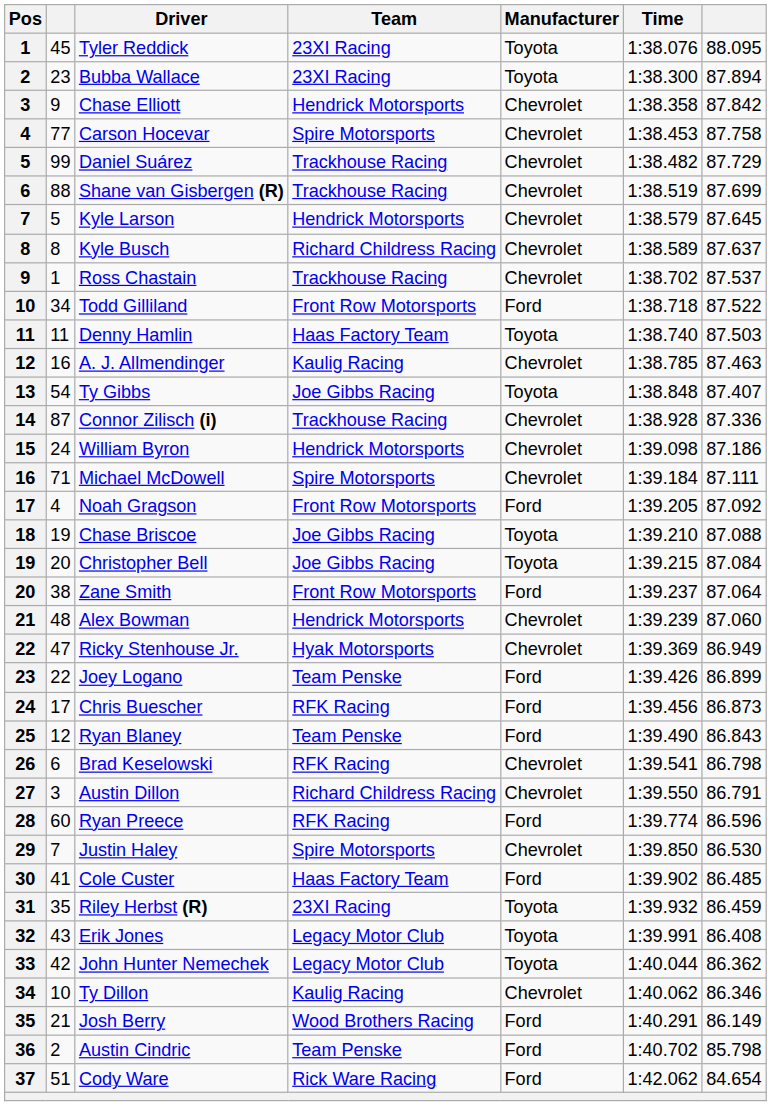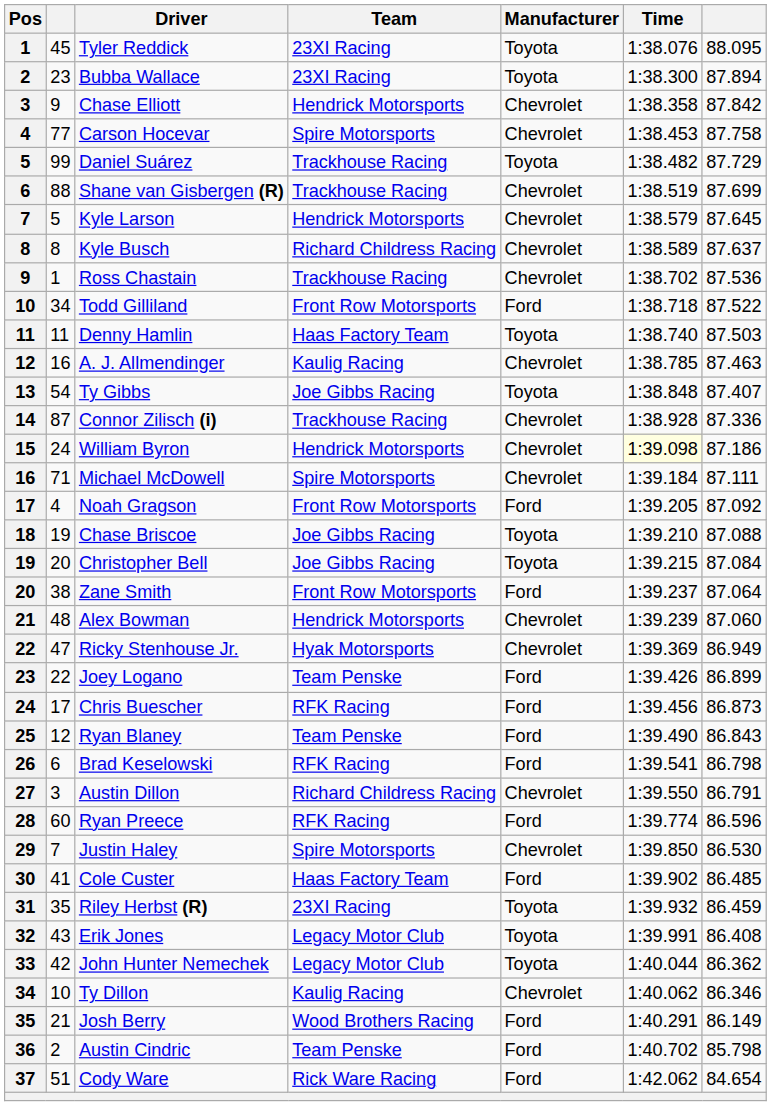 <table class="wikitable" style="font-size:95%">
 <tr>
 <th>Pos</th>
 <th></th>
 <th>Driver</th>
 <th>Team</th>
 <th>Manufacturer</th>
 <th>Time</th>
 <th></th>
 </tr>
 <tr>
 <th>1</th>
 <td>45</td>
 <td><a href='#'>Tyler Reddick</a></td>
 <td><a href='#'>23XI Racing</a></td>
 <td>Toyota</td>
 <td>1:38.076</td>
 <td>88.095</td>
 </tr>
 <tr>
 <th>2</th>
 <td>23</td>
 <td><a href='#'>Bubba Wallace</a></td>
 <td><a href='#'>23XI Racing</a></td>
 <td>Toyota</td>
 <td>1:38.300</td>
 <td>87.894</td>
 </tr>
 <tr>
 <th>3</th>
 <td>9</td>
 <td><a href='#'>Chase Elliott</a></td>
 <td><a href='#'>Hendrick Motorsports</a></td>
 <td>Chevrolet</td>
 <td>1:38.358</td>
 <td>87.842</td>
 </tr>
 <tr>
 <th>4</th>
 <td>77</td>
 <td><a href='#'>Carson Hocevar</a></td>
 <td><a href='#'>Spire Motorsports</a></td>
 <td>Chevrolet</td>
 <td>1:38.453</td>
 <td>87.758</td>
 </tr>
 <tr>
 <th>5</th>
 <td>99</td>
 <td><a href='#'>Daniel Suárez</a></td>
 <td><a href='#'>Trackhouse Racing</a></td>
-<td>Chevrolet</td>
+<td>Toyota</td>
 <td>1:38.482</td>
 <td>87.729</td>
 </tr>
 <tr>
 <th>6</th>
 <td>88</td>
 <td><a href='#'>Shane van Gisbergen</a> <strong>(R)</strong></td>
 <td><a href='#'>Trackhouse Racing</a></td>
 <td>Chevrolet</td>
 <td>1:38.519</td>
 <td>87.699</td>
 </tr>
 <tr>
 <th>7</th>
 <td>5</td>
 <td><a href='#'>Kyle Larson</a></td>
 <td><a href='#'>Hendrick Motorsports</a></td>
 <td>Chevrolet</td>
 <td>1:38.579</td>
 <td>87.645</td>
 </tr>
 <tr>
 <th>8</th>
 <td>8</td>
 <td><a href='#'>Kyle Busch</a></td>
 <td><a href='#'>Richard Childress Racing</a></td>
 <td>Chevrolet</td>
 <td>1:38.589</td>
 <td>87.637</td>
 </tr>
 <tr>
 <th>9</th>
 <td>1</td>
 <td><a href='#'>Ross Chastain</a></td>
 <td><a href='#'>Trackhouse Racing</a></td>
 <td>Chevrolet</td>
 <td>1:38.702</td>
-<td>87.537</td>
+<td>87.536</td>
 </tr>
 <tr>
 <th>10</th>
 <td>34</td>
 <td><a href='#'>Todd Gilliland</a></td>
 <td><a href='#'>Front Row Motorsports</a></td>
 <td>Ford</td>
 <td>1:38.718</td>
 <td>87.522</td>
 </tr>
 <tr>
 <th>11</th>
 <td>11</td>
 <td><a href='#'>Denny Hamlin</a></td>
 <td><a href='#'>Haas Factory Team</a></td>
 <td>Toyota</td>
 <td>1:38.740</td>
 <td>87.503</td>
 </tr>
 <tr>
 <th>12</th>
 <td>16</td>
 <td><a href='#'>A. J. Allmendinger</a></td>
 <td><a href='#'>Kaulig Racing</a></td>
 <td>Chevrolet</td>
 <td>1:38.785</td>
 <td>87.463</td>
 </tr>
 <tr>
 <th>13</th>
 <td>54</td>
 <td><a href='#'>Ty Gibbs</a></td>
 <td><a href='#'>Joe Gibbs Racing</a></td>
 <td>Toyota</td>
 <td>1:38.848</td>
 <td>87.407</td>
 </tr>
 <tr>
 <th>14</th>
 <td>87</td>
 <td><a href='#'>Connor Zilisch</a> <strong>(i)</strong></td>
 <td><a href='#'>Trackhouse Racing</a></td>
 <td>Chevrolet</td>
 <td>1:38.928</td>
 <td>87.336</td>
 </tr>
 <tr>
 <th>15</th>
 <td>24</td>
 <td><a href='#'>William Byron</a></td>
 <td><a href='#'>Hendrick Motorsports</a></td>
 <td>Chevrolet</td>
-<td>1:39.098</td>
+<td style="background: lightyellow;">1:39.098</td>
 <td>87.186</td>
 </tr>
 <tr>
 <th>16</th>
 <td>71</td>
 <td><a href='#'>Michael McDowell</a></td>
 <td><a href='#'>Spire Motorsports</a></td>
 <td>Chevrolet</td>
 <td>1:39.184</td>
 <td>87.111</td>
 </tr>
 <tr>
 <th>17</th>
 <td>4</td>
 <td><a href='#'>Noah Gragson</a></td>
 <td><a href='#'>Front Row Motorsports</a></td>
 <td>Ford</td>
 <td>1:39.205</td>
 <td>87.092</td>
 </tr>
 <tr>
 <th>18</th>
 <td>19</td>
 <td><a href='#'>Chase Briscoe</a></td>
 <td><a href='#'>Joe Gibbs Racing</a></td>
 <td>Toyota</td>
 <td>1:39.210</td>
 <td>87.088</td>
 </tr>
 <tr>
 <th>19</th>
 <td>20</td>
 <td><a href='#'>Christopher Bell</a></td>
 <td><a href='#'>Joe Gibbs Racing</a></td>
 <td>Toyota</td>
 <td>1:39.215</td>
 <td>87.084</td>
 </tr>
 <tr>
 <th>20</th>
 <td>38</td>
 <td><a href='#'>Zane Smith</a></td>
 <td><a href='#'>Front Row Motorsports</a></td>
 <td>Ford</td>
 <td>1:39.237</td>
 <td>87.064</td>
 </tr>
 <tr>
 <th>21</th>
 <td>48</td>
 <td><a href='#'>Alex Bowman</a></td>
 <td><a href='#'>Hendrick Motorsports</a></td>
 <td>Chevrolet</td>
 <td>1:39.239</td>
 <td>87.060</td>
 </tr>
 <tr>
 <th>22</th>
 <td>47</td>
 <td><a href='#'>Ricky Stenhouse Jr.</a></td>
 <td><a href='#'>Hyak Motorsports</a></td>
 <td>Chevrolet</td>
 <td>1:39.369</td>
 <td>86.949</td>
 </tr>
 <tr>
 <th>23</th>
 <td>22</td>
 <td><a href='#'>Joey Logano</a></td>
 <td><a href='#'>Team Penske</a></td>
 <td>Ford</td>
 <td>1:39.426</td>
 <td>86.899</td>
 </tr>
 <tr>
 <th>24</th>
 <td>17</td>
 <td><a href='#'>Chris Buescher</a></td>
 <td><a href='#'>RFK Racing</a></td>
 <td>Ford</td>
 <td>1:39.456</td>
 <td>86.873</td>
 </tr>
 <tr>
 <th>25</th>
 <td>12</td>
 <td><a href='#'>Ryan Blaney</a></td>
 <td><a href='#'>Team Penske</a></td>
 <td>Ford</td>
 <td>1:39.490</td>
 <td>86.843</td>
 </tr>
 <tr>
 <th>26</th>
 <td>6</td>
 <td><a href='#'>Brad Keselowski</a></td>
 <td><a href='#'>RFK Racing</a></td>
-<td>Chevrolet</td>
+<td>Ford</td>
 <td>1:39.541</td>
 <td>86.798</td>
 </tr>
 <tr>
 <th>27</th>
 <td>3</td>
 <td><a href='#'>Austin Dillon</a></td>
 <td><a href='#'>Richard Childress Racing</a></td>
 <td>Chevrolet</td>
 <td>1:39.550</td>
 <td>86.791</td>
 </tr>
 <tr>
 <th>28</th>
 <td>60</td>
 <td><a href='#'>Ryan Preece</a></td>
 <td><a href='#'>RFK Racing</a></td>
 <td>Ford</td>
 <td>1:39.774</td>
 <td>86.596</td>
 </tr>
 <tr>
 <th>29</th>
 <td>7</td>
 <td><a href='#'>Justin Haley</a></td>
 <td><a href='#'>Spire Motorsports</a></td>
 <td>Chevrolet</td>
 <td>1:39.850</td>
 <td>86.530</td>
 </tr>
 <tr>
 <th>30</th>
 <td>41</td>
 <td><a href='#'>Cole Custer</a></td>
 <td><a href='#'>Haas Factory Team</a></td>
 <td>Ford</td>
 <td>1:39.902</td>
 <td>86.485</td>
 </tr>
 <tr>
 <th>31</th>
 <td>35</td>
 <td><a href='#'>Riley Herbst</a> <strong>(R)</strong></td>
 <td><a href='#'>23XI Racing</a></td>
 <td>Toyota</td>
 <td>1:39.932</td>
 <td>86.459</td>
 </tr>
 <tr>
 <th>32</th>
 <td>43</td>
 <td><a href='#'>Erik Jones</a></td>
 <td><a href='#'>Legacy Motor Club</a></td>
 <td>Toyota</td>
 <td>1:39.991</td>
 <td>86.408</td>
 </tr>
 <tr>
 <th>33</th>
 <td>42</td>
 <td><a href='#'>John Hunter Nemechek</a></td>
 <td><a href='#'>Legacy Motor Club</a></td>
 <td>Toyota</td>
 <td>1:40.044</td>
 <td>86.362</td>
 </tr>
 <tr>
 <th>34</th>
 <td>10</td>
 <td><a href='#'>Ty Dillon</a></td>
 <td><a href='#'>Kaulig Racing</a></td>
 <td>Chevrolet</td>
 <td>1:40.062</td>
 <td>86.346</td>
 </tr>
 <tr>
 <th>35</th>
 <td>21</td>
 <td><a href='#'>Josh Berry</a></td>
 <td><a href='#'>Wood Brothers Racing</a></td>
 <td>Ford</td>
 <td>1:40.291</td>
 <td>86.149</td>
 </tr>
 <tr>
 <th>36</th>
 <td>2</td>
 <td><a href='#'>Austin Cindric</a></td>
 <td><a href='#'>Team Penske</a></td>
 <td>Ford</td>
 <td>1:40.702</td>
 <td>85.798</td>
 </tr>
 <tr>
 <th>37</th>
 <td>51</td>
 <td><a href='#'>Cody Ware</a></td>
 <td><a href='#'>Rick Ware Racing</a></td>
 <td>Ford</td>
 <td>1:42.062</td>
 <td>84.654</td>
 </tr>
 <tr>
 <th colspan="7"></th>
 </tr>
 </table>
